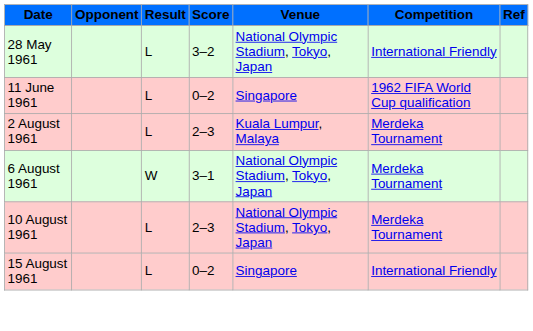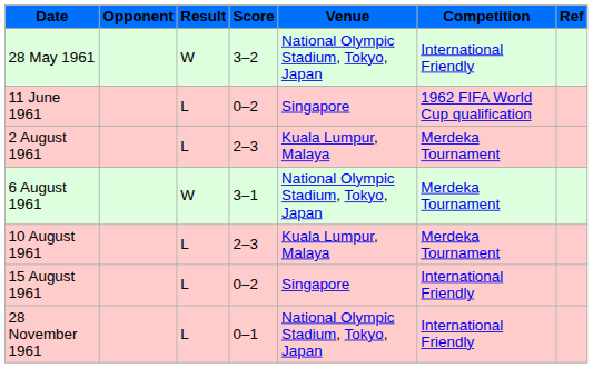 <table width=100% class="wikitable">
 <tr>
 <th style="background:#0070FF;"><span>Date</span></th>
 <th style="background:#0070FF;"><span>Opponent</span></th>
 <th style="background:#0070FF;"><span>Result</span></th>
 <th style="background:#0070FF;"><span>Score</span></th>
 <th style="background:#0070FF;"><span>Venue</span></th>
 <th style="background:#0070FF;"><span>Competition</span></th>
 <th style="background:#0070FF;"><span>Ref</span></th>
 </tr>
 <tr>
 </tr>
 <tr style="background:#dfd;">
 <td>28 May 1961</td>
 <td></td>
-<td>L</td>
+<td>W</td>
 <td>3–2</td>
 <td> <a href='#'>National Olympic Stadium</a>, <a href='#'>Tokyo</a>, <a href='#'>Japan</a></td>
 <td><a href='#'>International Friendly</a></td>
 <td></td>
 </tr>
 <tr style="background:#fcc;">
 <td>11 June 1961</td>
 <td></td>
 <td>L</td>
 <td>0–2</td>
 <td> <a href='#'>Singapore</a></td>
 <td><a href='#'>1962 FIFA World Cup qualification</a></td>
 <td></td>
 </tr>
 <tr style="background:#fcc;">
 <td>2 August 1961</td>
 <td></td>
 <td>L</td>
 <td>2–3</td>
 <td> <a href='#'>Kuala Lumpur</a>, <a href='#'>Malaya</a></td>
 <td><a href='#'>Merdeka Tournament</a></td>
 <td></td>
 </tr>
 <tr style="background:#dfd;">
 <td>6 August 1961</td>
 <td></td>
 <td>W</td>
 <td>3–1</td>
 <td> <a href='#'>National Olympic Stadium</a>, <a href='#'>Tokyo</a>, <a href='#'>Japan</a></td>
 <td><a href='#'>Merdeka Tournament</a></td>
 <td></td>
 </tr>
 <tr style="background:#fcc;">
 <td>10 August 1961</td>
 <td></td>
 <td>L</td>
 <td>2–3</td>
-<td> <a href='#'>National Olympic Stadium</a>, <a href='#'>Tokyo</a>, <a href='#'>Japan</a></td>
+<td> <a href='#'>Kuala Lumpur</a>, <a href='#'>Malaya</a></td>
 <td><a href='#'>Merdeka Tournament</a></td>
 <td></td>
 </tr>
 <tr style="background:#fcc;">
 <td>15 August 1961</td>
 <td></td>
 <td>L</td>
 <td>0–2</td>
 <td> <a href='#'>Singapore</a></td>
 <td><a href='#'>International Friendly</a></td>
 <td></td>
 </tr>
+<tr style="background:#fcc;">
+<td>28 November 1961</td>
+<td></td>
+<td>L</td>
+<td>0–1</td>
+<td> <a href='#'>National Olympic Stadium</a>, <a href='#'>Tokyo</a>, <a href='#'>Japan</a></td>
+<td><a href='#'>International Friendly</a></td>
+<td></td>
+</tr>
 </table>
